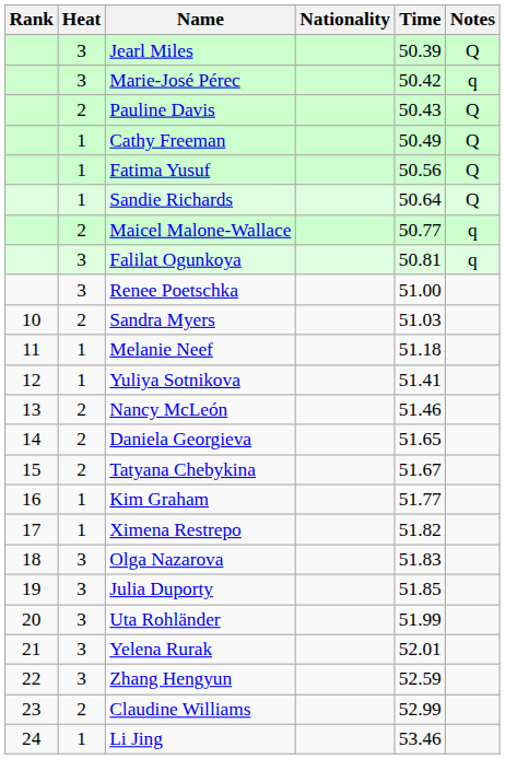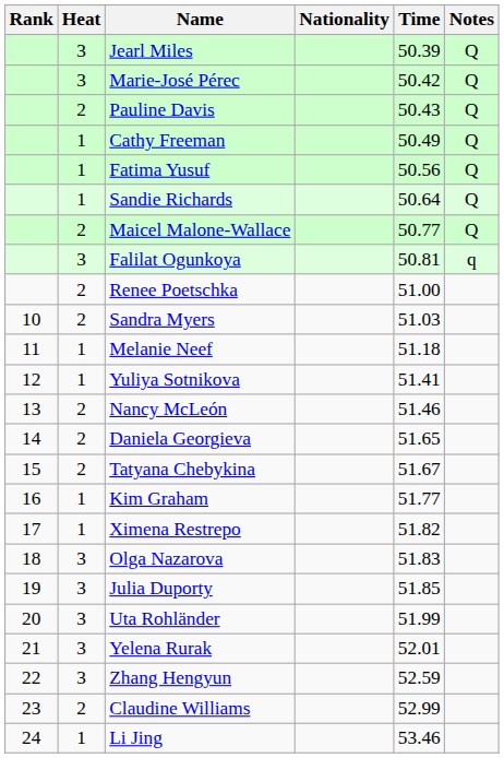 <table class="wikitable sortable" style="text-align:center">
 <tr>
 <th>Rank</th>
 <th>Heat</th>
 <th>Name</th>
 <th>Nationality</th>
 <th>Time</th>
 <th>Notes</th>
 </tr>
 <tr bgcolor=ccffcc>
 <td></td>
 <td>3</td>
 <td align=left><a href='#'>Jearl Miles</a></td>
 <td align=left></td>
 <td>50.39</td>
 <td>Q</td>
 </tr>
 <tr bgcolor=ccffcc>
 <td></td>
 <td>3</td>
 <td align=left><a href='#'>Marie-José Pérec</a></td>
 <td align=left></td>
 <td>50.42</td>
-<td>q</td>
+<td>Q</td>
 </tr>
 <tr bgcolor=ccffcc>
 <td></td>
 <td>2</td>
 <td align=left><a href='#'>Pauline Davis</a></td>
 <td align=left></td>
 <td>50.43</td>
 <td>Q</td>
 </tr>
 <tr bgcolor=ccffcc>
 <td></td>
 <td>1</td>
 <td align=left><a href='#'>Cathy Freeman</a></td>
 <td align=left></td>
 <td>50.49</td>
 <td>Q</td>
 </tr>
 <tr bgcolor=ccffcc>
 <td></td>
 <td>1</td>
 <td align=left><a href='#'>Fatima Yusuf</a></td>
 <td align=left></td>
 <td>50.56</td>
 <td>Q</td>
 </tr>
 <tr bgcolor=ddffdd>
 <td></td>
 <td>1</td>
 <td align=left><a href='#'>Sandie Richards</a></td>
 <td align=left></td>
 <td>50.64</td>
 <td>Q</td>
 </tr>
 <tr bgcolor=ccffcc>
 <td></td>
 <td>2</td>
 <td align=left><a href='#'>Maicel Malone-Wallace</a></td>
 <td align=left></td>
 <td>50.77</td>
-<td>q</td>
+<td>Q</td>
 </tr>
 <tr bgcolor=ddffdd>
 <td></td>
 <td>3</td>
 <td align=left><a href='#'>Falilat Ogunkoya</a></td>
 <td align=left></td>
 <td>50.81</td>
 <td>q</td>
 </tr>
 <tr>
 <td></td>
-<td>3</td>
+<td>2</td>
 <td align=left><a href='#'>Renee Poetschka</a></td>
 <td align=left></td>
 <td>51.00</td>
 <td></td>
 </tr>
 <tr>
 <td>10</td>
 <td>2</td>
 <td align=left><a href='#'>Sandra Myers</a></td>
 <td align=left></td>
 <td>51.03</td>
 <td></td>
 </tr>
 <tr>
 <td>11</td>
 <td>1</td>
 <td align=left><a href='#'>Melanie Neef</a></td>
 <td align=left></td>
 <td>51.18</td>
 <td></td>
 </tr>
 <tr>
 <td>12</td>
 <td>1</td>
 <td align=left><a href='#'>Yuliya Sotnikova</a></td>
 <td align=left></td>
 <td>51.41</td>
 <td></td>
 </tr>
 <tr>
 <td>13</td>
 <td>2</td>
 <td align=left><a href='#'>Nancy McLeón</a></td>
 <td align=left></td>
 <td>51.46</td>
 <td></td>
 </tr>
 <tr>
 <td>14</td>
 <td>2</td>
 <td align=left><a href='#'>Daniela Georgieva</a></td>
 <td align=left></td>
 <td>51.65</td>
 <td></td>
 </tr>
 <tr>
 <td>15</td>
 <td>2</td>
 <td align=left><a href='#'>Tatyana Chebykina</a></td>
 <td align=left></td>
 <td>51.67</td>
 <td></td>
 </tr>
 <tr>
 <td>16</td>
 <td>1</td>
 <td align=left><a href='#'>Kim Graham</a></td>
 <td align=left></td>
 <td>51.77</td>
 <td></td>
 </tr>
 <tr>
 <td>17</td>
 <td>1</td>
 <td align=left><a href='#'>Ximena Restrepo</a></td>
 <td align=left></td>
 <td>51.82</td>
 <td></td>
 </tr>
 <tr>
 <td>18</td>
 <td>3</td>
 <td align=left><a href='#'>Olga Nazarova</a></td>
 <td align=left></td>
 <td>51.83</td>
 <td></td>
 </tr>
 <tr>
 <td>19</td>
 <td>3</td>
 <td align=left><a href='#'>Julia Duporty</a></td>
 <td align=left></td>
 <td>51.85</td>
 <td></td>
 </tr>
 <tr>
 <td>20</td>
 <td>3</td>
 <td align=left><a href='#'>Uta Rohländer</a></td>
 <td align=left></td>
 <td>51.99</td>
 <td></td>
 </tr>
 <tr>
 <td>21</td>
 <td>3</td>
 <td align=left><a href='#'>Yelena Rurak</a></td>
 <td align=left></td>
 <td>52.01</td>
 <td></td>
 </tr>
 <tr>
 <td>22</td>
 <td>3</td>
 <td align=left><a href='#'>Zhang Hengyun</a></td>
 <td align=left></td>
 <td>52.59</td>
 <td></td>
 </tr>
 <tr>
 <td>23</td>
 <td>2</td>
 <td align=left><a href='#'>Claudine Williams</a></td>
 <td align=left></td>
 <td>52.99</td>
 <td></td>
 </tr>
 <tr>
 <td>24</td>
 <td>1</td>
 <td align=left><a href='#'>Li Jing</a></td>
 <td align=left></td>
 <td>53.46</td>
 <td></td>
 </tr>
 </table>
